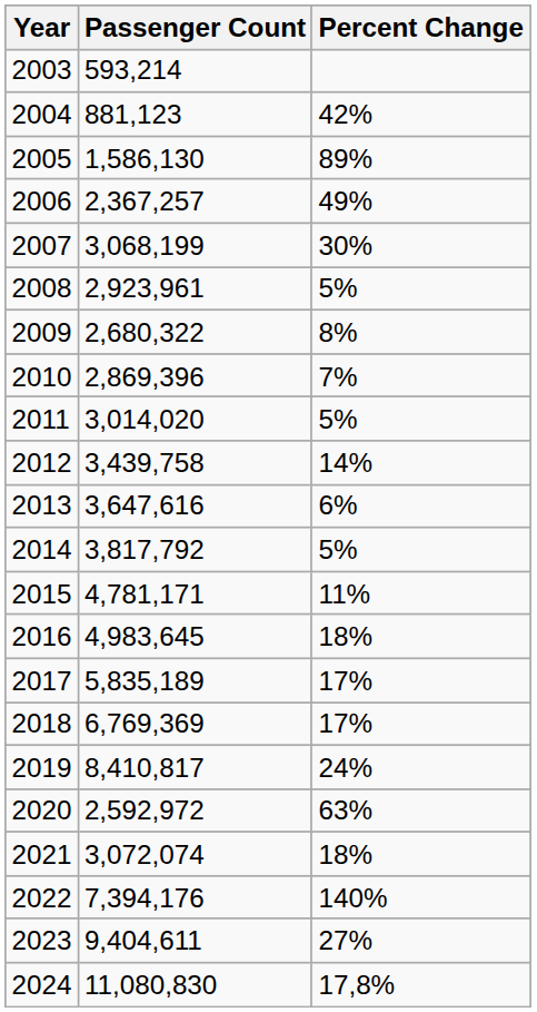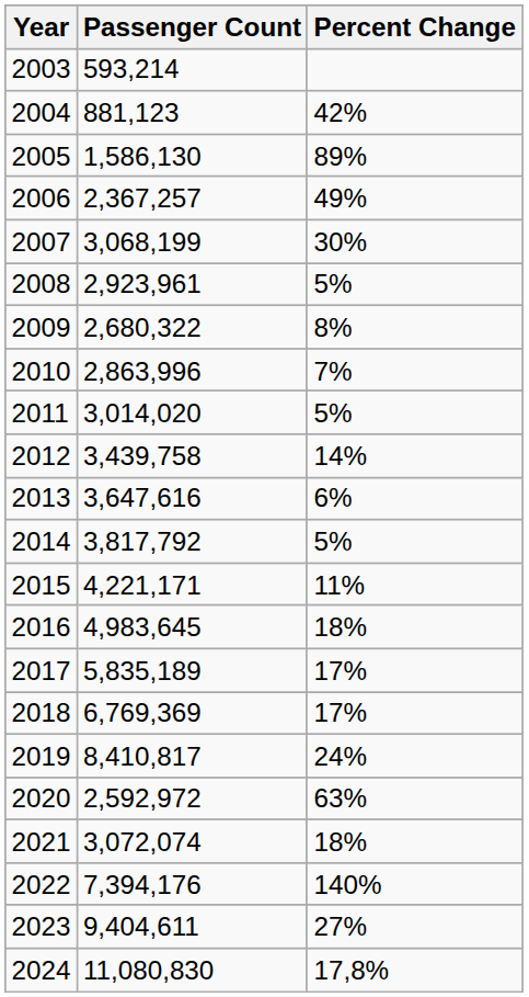 <table class="wikitable" style="font-size: 87.5%">
 <tr>
 <th>Year</th>
 <th>Passenger Count</th>
 <th>Percent Change</th>
 </tr>
 <tr>
 <td>2003</td>
 <td>593,214</td>
 <td></td>
 </tr>
 <tr>
 <td>2004</td>
 <td>881,123</td>
 <td> 42%</td>
 </tr>
 <tr>
 <td>2005</td>
 <td>1,586,130</td>
 <td> 89%</td>
 </tr>
 <tr>
 <td>2006</td>
 <td>2,367,257</td>
 <td> 49%</td>
 </tr>
 <tr>
 <td>2007</td>
 <td>3,068,199</td>
 <td> 30%</td>
 </tr>
 <tr>
 <td>2008</td>
 <td>2,923,961</td>
 <td> 5%</td>
 </tr>
 <tr>
 <td>2009</td>
 <td>2,680,322</td>
 <td> 8%</td>
 </tr>
 <tr>
 <td>2010</td>
-<td>2,869,396</td>
+<td>2,863,996</td>
 <td> 7%</td>
 </tr>
 <tr>
 <td>2011</td>
 <td>3,014,020</td>
 <td> 5%</td>
 </tr>
 <tr>
 <td>2012</td>
 <td>3,439,758</td>
 <td> 14%</td>
 </tr>
 <tr>
 <td>2013</td>
 <td>3,647,616</td>
 <td> 6%</td>
 </tr>
 <tr>
 <td>2014</td>
 <td>3,817,792</td>
 <td> 5%</td>
 </tr>
 <tr>
 <td>2015</td>
-<td>4,781,171</td>
+<td>4,221,171</td>
 <td> 11%</td>
 </tr>
 <tr>
 <td>2016</td>
 <td>4,983,645</td>
 <td> 18%</td>
 </tr>
 <tr>
 <td>2017</td>
 <td>5,835,189</td>
 <td> 17%</td>
 </tr>
 <tr>
 <td>2018</td>
 <td>6,769,369</td>
 <td> 17%</td>
 </tr>
 <tr>
 <td>2019</td>
 <td>8,410,817</td>
 <td> 24%</td>
 </tr>
 <tr>
 <td>2020</td>
 <td>2,592,972</td>
 <td> 63%</td>
 </tr>
 <tr>
 <td>2021</td>
 <td>3,072,074</td>
 <td> 18%</td>
 </tr>
 <tr>
 <td>2022</td>
 <td>7,394,176</td>
 <td> 140%</td>
 </tr>
 <tr>
 <td>2023</td>
 <td>9,404,611</td>
 <td> 27%</td>
 </tr>
 <tr>
 <td>2024</td>
 <td>11,080,830</td>
 <td> 17,8%</td>
 </tr>
 </table>
